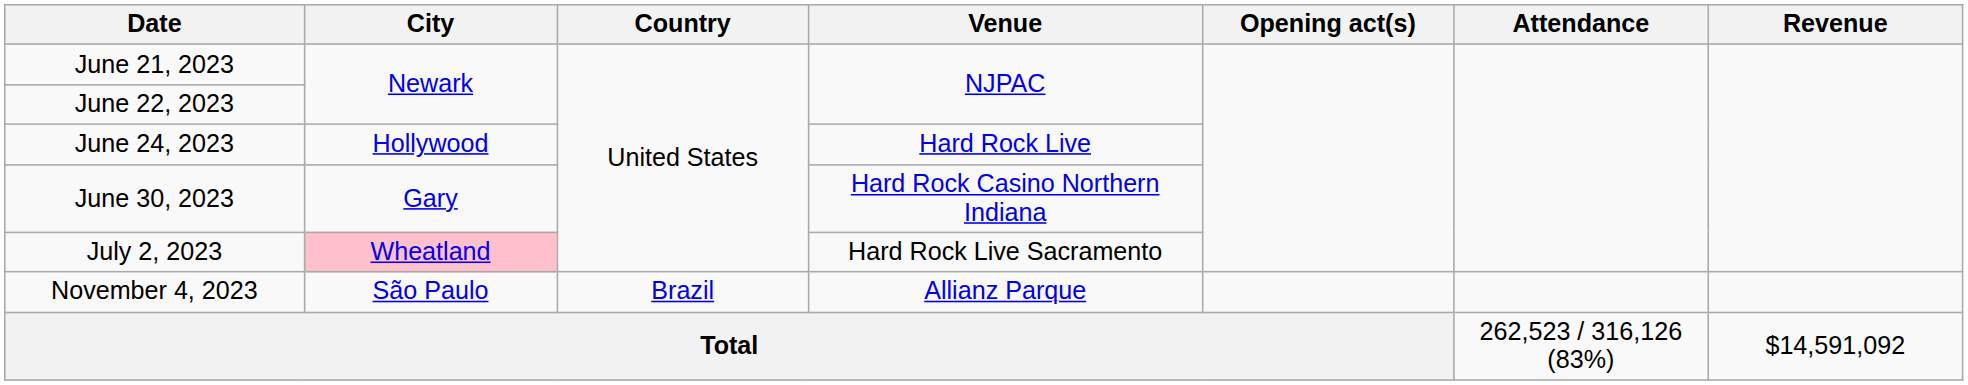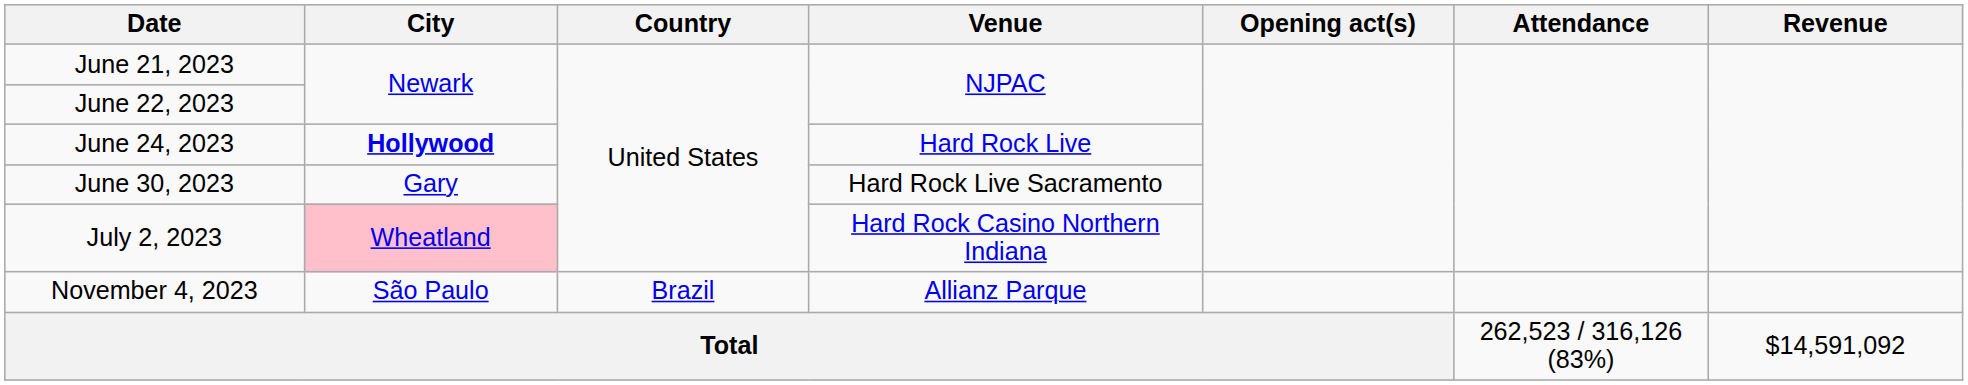 <table class="wikitable plainrowheaders" style="text-align:center;">
 <tr>
 <th scope="col" style="width:12em;">Date</th>
 <th scope="col" style="width:10em;">City</th>
 <th scope="col" style="width:10em;">Country</th>
 <th scope="col" style="width:16em;">Venue</th>
 <th scope="col" style="width:10em;">Opening act(s)</th>
 <th scope="col" style="width:10em;">Attendance</th>
 <th scope="col" style="width:10em;">Revenue</th>
 </tr>
 <tr>
 <td>June 21, 2023</td>
 <td rowspan="2"><a href='#'>Newark</a></td>
 <td rowspan="5">United States</td>
 <td rowspan="2"><a href='#'>NJPAC</a></td>
 <td rowspan="5"></td>
 <td rowspan="5"></td>
 <td rowspan="5"></td>
 </tr>
 <tr>
 <td>June 22, 2023</td>
 </tr>
 <tr>
 <td>June 24, 2023</td>
-<td><a href='#'>Hollywood</a></td>
+<td><strong><a href='#'>Hollywood</a></strong></td>
 <td><a href='#'>Hard Rock Live</a></td>
 </tr>
 <tr>
 <td>June 30, 2023</td>
 <td><a href='#'>Gary</a></td>
-<td><a href='#'>Hard Rock Casino Northern Indiana</a></td>
+<td>Hard Rock Live Sacramento</td>
 </tr>
 <tr>
 <td>July 2, 2023</td>
 <td style="background: pink;"><a href='#'>Wheatland</a></td>
-<td>Hard Rock Live Sacramento</td>
+<td><a href='#'>Hard Rock Casino Northern Indiana</a></td>
 </tr>
 <tr>
 <td>November 4, 2023</td>
 <td><a href='#'>São Paulo</a></td>
 <td><a href='#'>Brazil</a></td>
 <td><a href='#'>Allianz Parque</a></td>
 <td></td>
 <td></td>
 <td></td>
 </tr>
 <tr>
 <th colspan="5">Total</th>
 <td>262,523 / 316,126 (83%)</td>
 <td>$14,591,092</td>
 </tr>
 </table>
